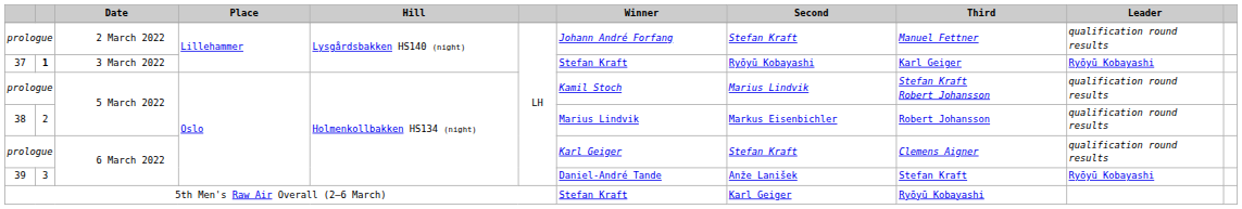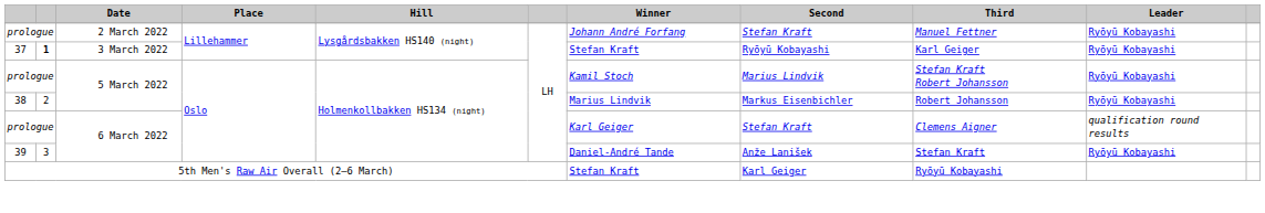 <table class="wikitable plainrowheaders" style="background:#fff; font-size:86%; line-height:16px; border:grey solid 1px; border-collapse:collapse;">
 <tr>
 <th scope="col" style="background:#ccc; width=30 px;"></th>
 <th scope="col" style="background:#ccc; width=45 px;"></th>
 <th scope="col" style="background:#ccc; width:140px;">Date</th>
 <th scope="col" style="background:#ccc; width:150px;">Place</th>
 <th scope="col" style="background:#ccc; width:240px;">Hill</th>
 <th scope="col" style="background:#ccc; width:40px;"></th>
 <th scope="col" style="background:#ccc; width:195px;">Winner</th>
 <th scope="col" style="background:#ccc; width:195px;">Second</th>
 <th scope="col" style="background:#ccc; width:195px;">Third</th>
 <th scope="col" style="background:#ccc; width:180px;">Leader</th>
 <th scope="col" style="background:#ccc; width:10px;"></th>
 </tr>
 <tr>
 </tr>
 <tr>
 <td colspan="2" align="center"><em>prologue</em></td>
 <td align="right">2 March 2022  </td>
 <td rowspan="2"> <a href='#'>Lillehammer</a></td>
 <td rowspan="2"><a href='#'>Lysgårdsbakken</a> HS140 <small>(night)</small></td>
 <td rowspan=6 align="center">LH</td>
 <td> <em><a href='#'>Johann André Forfang</a></em></td>
 <td> <em><a href='#'>Stefan Kraft</a></em></td>
 <td> <em><a href='#'>Manuel Fettner</a></em></td>
-<td><em>qualification round results</em></td>
+<td> <a href='#'>Ryōyū Kobayashi</a></td>
 <td></td>
 </tr>
 <tr>
 <td align="center">37</td>
 <td align="center"><strong>1</strong></td>
 <td align="right">3 March 2022  </td>
 <td> <a href='#'>Stefan Kraft</a></td>
 <td> <a href='#'>Ryōyū Kobayashi</a></td>
 <td> <a href='#'>Karl Geiger</a></td>
 <td> <a href='#'>Ryōyū Kobayashi</a></td>
 <td></td>
 </tr>
 <tr>
 <td colspan="2" align="center"><em>prologue</em></td>
 <td rowspan="2" align="right">5 March 2022  </td>
 <td rowspan="4"> <a href='#'>Oslo</a></td>
 <td rowspan="4"><a href='#'>Holmenkollbakken</a> HS134 <small>(night)</small></td>
 <td> <em><a href='#'>Kamil Stoch</a></em></td>
 <td> <em><a href='#'>Marius Lindvik</a></em></td>
 <td> <em><a href='#'>Stefan Kraft</a></em><br> <em><a href='#'>Robert Johansson</a></em></td>
-<td><em>qualification round results</em></td>
+<td> <a href='#'>Ryōyū Kobayashi</a></td>
 <td></td>
 </tr>
 <tr>
 <td align="center">38</td>
 <td align="center">2</td>
 <td> <a href='#'>Marius Lindvik</a></td>
 <td> <a href='#'>Markus Eisenbichler</a></td>
 <td> <a href='#'>Robert Johansson</a></td>
-<td><em>qualification round results</em></td>
+<td> <a href='#'>Ryōyū Kobayashi</a></td>
 <td></td>
 </tr>
 <tr>
 <td colspan="2" align="center"><em>prologue</em></td>
 <td rowspan="2" align="right">6 March 2022  </td>
 <td> <em><a href='#'>Karl Geiger</a></em></td>
 <td> <em><a href='#'>Stefan Kraft</a></em></td>
 <td> <em><a href='#'>Clemens Aigner</a></em></td>
 <td><em>qualification round results</em></td>
 <td></td>
 </tr>
 <tr>
 <td align="center">39</td>
 <td align="center">3</td>
 <td> <a href='#'>Daniel-André Tande</a></td>
 <td> <a href='#'>Anže Lanišek</a></td>
 <td> <a href='#'>Stefan Kraft</a></td>
 <td> <a href='#'>Ryōyū Kobayashi</a></td>
 <td></td>
 </tr>
 <tr>
 <td colspan="6" align="center">5th Men's <a href='#'>Raw Air</a> Overall (2–6 March)</td>
 <td> <a href='#'>Stefan Kraft</a></td>
 <td> <a href='#'>Karl Geiger</a></td>
 <td> <a href='#'>Ryōyū Kobayashi</a></td>
 <td></td>
 <td></td>
 </tr>
 </table>
